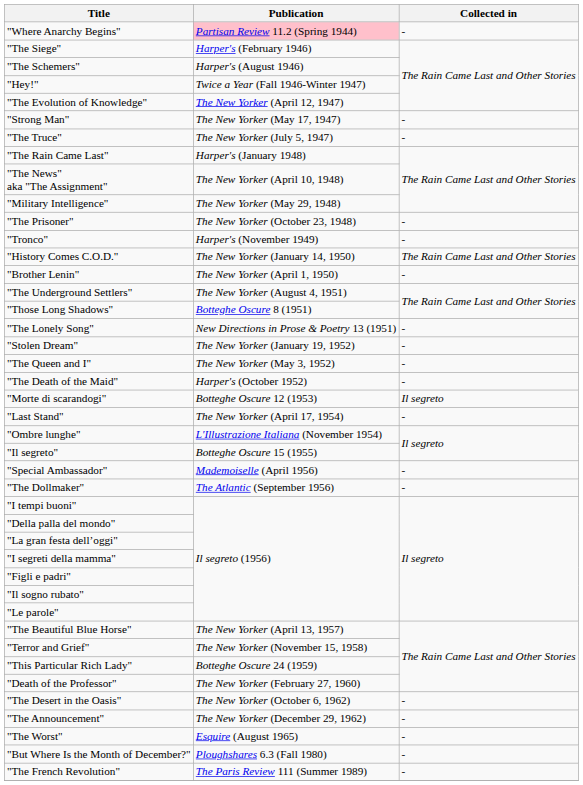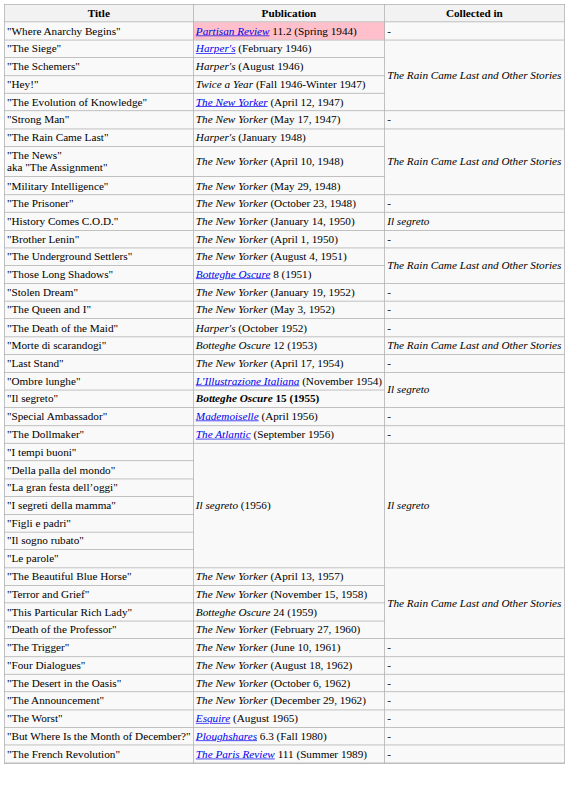 <table class="wikitable">
 <tr>
 <th>Title</th>
 <th>Publication</th>
 <th>Collected in</th>
 </tr>
 <tr>
 <td>"Where Anarchy Begins"</td>
 <td style="background: pink;"><em><a href='#'>Partisan Review</a></em> 11.2 (Spring 1944)</td>
 <td>-</td>
 </tr>
 <tr>
 <td>"The Siege"</td>
 <td><em><a href='#'>Harper's</a></em> (February 1946)</td>
 <td rowspan=4><em>The Rain Came Last and Other Stories</em></td>
 </tr>
 <tr>
 <td>"The Schemers"</td>
 <td><em>Harper's</em> (August 1946)</td>
 </tr>
 <tr>
 <td>"Hey!"</td>
 <td><em>Twice a Year</em> (Fall 1946-Winter 1947)</td>
 </tr>
 <tr>
 <td>"The Evolution of Knowledge"</td>
 <td><em><a href='#'>The New Yorker</a></em> (April 12, 1947)</td>
 </tr>
 <tr>
 <td>"Strong Man"</td>
 <td><em>The New Yorker</em> (May 17, 1947)</td>
 <td>-</td>
 </tr>
 <tr>
-<td>"The Truce"</td>
-<td><em>The New Yorker</em> (July 5, 1947)</td>
-<td>-</td>
-</tr>
-<tr>
 <td>"The Rain Came Last"</td>
 <td><em>Harper's</em> (January 1948)</td>
 <td rowspan=3><em>The Rain Came Last and Other Stories</em></td>
 </tr>
 <tr>
 <td>"The News"<br>aka "The Assignment"</td>
 <td><em>The New Yorker</em> (April 10, 1948)</td>
 </tr>
 <tr>
 <td>"Military Intelligence"</td>
 <td><em>The New Yorker</em> (May 29, 1948)</td>
 </tr>
 <tr>
 <td>"The Prisoner"</td>
 <td><em>The New Yorker</em> (October 23, 1948)</td>
 <td>-</td>
 </tr>
 <tr>
-<td>"Tronco"</td>
-<td><em>Harper's</em> (November 1949)</td>
-<td>-</td>
-</tr>
-<tr>
 <td>"History Comes C.O.D."</td>
 <td><em>The New Yorker</em> (January 14, 1950)</td>
-<td><em>The Rain Came Last and Other Stories</em></td>
+<td><em>Il segreto</em></td>
 </tr>
 <tr>
 <td>"Brother Lenin"</td>
 <td><em>The New Yorker</em> (April 1, 1950)</td>
 <td>-</td>
 </tr>
 <tr>
 <td>"The Underground Settlers"</td>
 <td><em>The New Yorker</em> (August 4, 1951)</td>
 <td rowspan=2><em>The Rain Came Last and Other Stories</em></td>
 </tr>
 <tr>
 <td>"Those Long Shadows"</td>
 <td><em><a href='#'>Botteghe Oscure</a></em> 8 (1951)</td>
-</tr>
-<tr>
-<td>"The Lonely Song"</td>
-<td><em>New Directions in Prose & Poetry</em> 13 (1951)</td>
-<td>-</td>
 </tr>
 <tr>
 <td>"Stolen Dream"</td>
 <td><em>The New Yorker</em> (January 19, 1952)</td>
 <td>-</td>
 </tr>
 <tr>
 <td>"The Queen and I"</td>
 <td><em>The New Yorker</em> (May 3, 1952)</td>
 <td>-</td>
 </tr>
 <tr>
 <td>"The Death of the Maid"</td>
 <td><em>Harper's</em> (October 1952)</td>
 <td>-</td>
 </tr>
 <tr>
 <td>"Morte di scarandogi"</td>
 <td><em>Botteghe Oscure</em> 12 (1953)</td>
-<td><em>Il segreto</em></td>
+<td><em>The Rain Came Last and Other Stories</em></td>
 </tr>
 <tr>
 <td>"Last Stand"</td>
 <td><em>The New Yorker</em> (April 17, 1954)</td>
 <td>-</td>
 </tr>
 <tr>
 <td>"Ombre lunghe"</td>
 <td><em><a href='#'>L'Illustrazione Italiana</a></em> (November 1954)</td>
 <td rowspan=2><em>Il segreto</em></td>
 </tr>
 <tr>
 <td>"Il segreto"</td>
-<td><em>Botteghe Oscure</em> 15 (1955)</td>
+<td><strong><em>Botteghe Oscure</em> 15 (1955)</strong></td>
 </tr>
 <tr>
 <td>"Special Ambassador"</td>
 <td><em><a href='#'>Mademoiselle</a></em> (April 1956)</td>
 <td>-</td>
 </tr>
 <tr>
 <td>"The Dollmaker"</td>
 <td><em><a href='#'>The Atlantic</a></em> (September 1956)</td>
 <td>-</td>
 </tr>
 <tr>
 <td>"I tempi buoni"</td>
 <td rowspan=7><em>Il segreto</em> (1956)</td>
 <td rowspan=7><em>Il segreto</em></td>
 </tr>
 <tr>
 <td>"Della palla del mondo"</td>
 </tr>
 <tr>
 <td>"La gran festa dell’oggi"</td>
 </tr>
 <tr>
 <td>"I segreti della mamma"</td>
 </tr>
 <tr>
 <td>"Figli e padri"</td>
 </tr>
 <tr>
 <td>"Il sogno rubato"</td>
 </tr>
 <tr>
 <td>"Le parole"</td>
 </tr>
 <tr>
 <td>"The Beautiful Blue Horse"</td>
 <td><em>The New Yorker</em> (April 13, 1957)</td>
 <td rowspan=4><em>The Rain Came Last and Other Stories</em></td>
 </tr>
 <tr>
 <td>"Terror and Grief"</td>
 <td><em>The New Yorker</em> (November 15, 1958)</td>
 </tr>
 <tr>
 <td>"This Particular Rich Lady"</td>
 <td><em>Botteghe Oscure</em> 24 (1959)</td>
 </tr>
 <tr>
 <td>"Death of the Professor"</td>
 <td><em>The New Yorker</em> (February 27, 1960)</td>
 </tr>
 <tr>
+<td>"The Trigger"</td>
+<td><em>The New Yorker</em> (June 10, 1961)</td>
+<td>-</td>
+</tr>
+<tr>
+<td>"Four Dialogues"</td>
+<td><em>The New Yorker</em> (August 18, 1962)</td>
+<td>-</td>
+</tr>
+<tr>
 <td>"The Desert in the Oasis"</td>
 <td><em>The New Yorker</em> (October 6, 1962)</td>
 <td>-</td>
 </tr>
 <tr>
 <td>"The Announcement"</td>
 <td><em>The New Yorker</em> (December 29, 1962)</td>
 <td>-</td>
 </tr>
 <tr>
 <td>"The Worst"</td>
 <td><em><a href='#'>Esquire</a></em> (August 1965)</td>
 <td>-</td>
 </tr>
 <tr>
 <td>"But Where Is the Month of December?"</td>
 <td><em><a href='#'>Ploughshares</a></em> 6.3 (Fall 1980)</td>
 <td>-</td>
 </tr>
 <tr>
 <td>"The French Revolution"</td>
 <td><em><a href='#'>The Paris Review</a></em> 111 (Summer 1989)</td>
 <td>-</td>
 </tr>
 <tr>
 </tr>
 </table>
